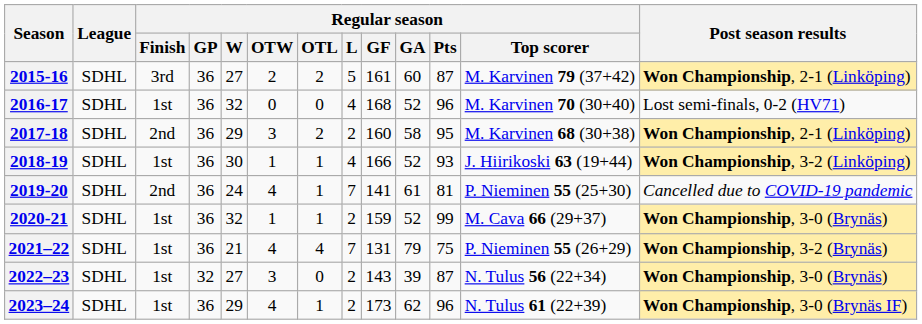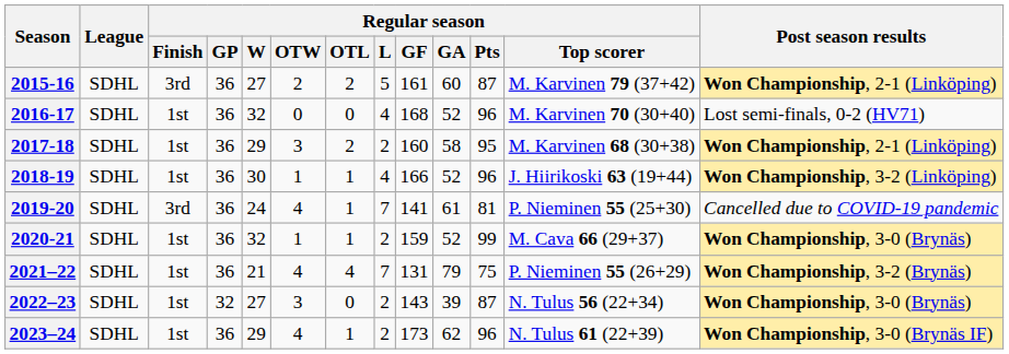 <table class="wikitable" style="text-align: center; font-size: 95%">
 <tr>
 <th rowspan="2">Season</th>
 <th rowspan="2">League</th>
 <th colspan="10">Regular season</th>
 <th rowspan="2">Post season results</th>
 </tr>
 <tr>
 <th>Finish</th>
 <th>GP</th>
 <th>W</th>
 <th>OTW</th>
 <th>OTL</th>
 <th>L</th>
 <th>GF</th>
 <th>GA</th>
 <th>Pts</th>
 <th>Top scorer</th>
 </tr>
 <tr>
 <th><a href='#'>2015-16</a></th>
 <td>SDHL</td>
 <td>3rd</td>
 <td>36</td>
 <td>27</td>
 <td>2</td>
 <td>2</td>
 <td>5</td>
 <td>161</td>
 <td>60</td>
 <td>87</td>
 <td align="left"> <a href='#'>M. Karvinen</a> <strong>79</strong> (37+42)</td>
 <td align=left style="background:#FFEEA9;"><strong>Won Championship</strong>, 2-1 (<a href='#'>Linköping</a>)</td>
 </tr>
 <tr>
 <th><a href='#'>2016-17</a></th>
 <td>SDHL</td>
 <td>1st</td>
 <td>36</td>
 <td>32</td>
 <td>0</td>
 <td>0</td>
 <td>4</td>
 <td>168</td>
 <td>52</td>
 <td>96</td>
 <td align="left"> <a href='#'>M. Karvinen</a> <strong>70</strong> (30+40)</td>
 <td align=left>Lost semi-finals, 0-2 (<a href='#'>HV71</a>)</td>
 </tr>
 <tr>
 <th><a href='#'>2017-18</a></th>
 <td>SDHL</td>
-<td>2nd</td>
+<td>1st</td>
 <td>36</td>
 <td>29</td>
 <td>3</td>
 <td>2</td>
 <td>2</td>
 <td>160</td>
 <td>58</td>
 <td>95</td>
 <td align="left"> <a href='#'>M. Karvinen</a> <strong>68</strong> (30+38)</td>
 <td align=left style="background:#FFEEA9;"><strong>Won Championship</strong>, 2-1 (<a href='#'>Linköping</a>)</td>
 </tr>
 <tr>
 <th><a href='#'>2018-19</a></th>
 <td>SDHL</td>
 <td>1st</td>
 <td>36</td>
 <td>30</td>
 <td>1</td>
 <td>1</td>
 <td>4</td>
 <td>166</td>
 <td>52</td>
-<td>93</td>
+<td>96</td>
 <td align="left"> <a href='#'>J. Hiirikoski</a> <strong>63</strong> (19+44)</td>
 <td align=left style="background:#FFEEA9;"><strong>Won Championship</strong>, 3-2 (<a href='#'>Linköping</a>)</td>
 </tr>
 <tr>
 <th><a href='#'>2019-20</a></th>
 <td>SDHL</td>
-<td>2nd</td>
+<td>3rd</td>
 <td>36</td>
 <td>24</td>
 <td>4</td>
 <td>1</td>
 <td>7</td>
 <td>141</td>
 <td>61</td>
 <td>81</td>
 <td align=left> <a href='#'>P. Nieminen</a> <strong>55</strong> (25+30)</td>
 <td align="left"><em>Cancelled due to <a href='#'>COVID-19 pandemic</a></em></td>
 </tr>
 <tr>
 <th><a href='#'>2020-21</a></th>
 <td>SDHL</td>
 <td>1st</td>
 <td>36</td>
 <td>32</td>
 <td>1</td>
 <td>1</td>
 <td>2</td>
 <td>159</td>
 <td>52</td>
 <td>99</td>
 <td align="left"> <a href='#'>M. Cava</a> <strong>66</strong> (29+37)</td>
 <td align="left" style="background:#FFEEA9;"><strong>Won Championship</strong>, 3-0 (<a href='#'>Brynäs</a>)</td>
 </tr>
 <tr>
 <th><a href='#'>2021–22</a></th>
 <td>SDHL</td>
 <td>1st</td>
 <td>36</td>
 <td>21</td>
 <td>4</td>
 <td>4</td>
 <td>7</td>
 <td>131</td>
 <td>79</td>
 <td>75</td>
 <td align="left"> <a href='#'>P. Nieminen</a> <strong>55</strong> (26+29)</td>
 <td align="left" style="background:#FFEEA9;"><strong>Won Championship</strong>, 3-2 (<a href='#'>Brynäs</a>)</td>
 </tr>
 <tr>
 <th><a href='#'>2022–23</a></th>
 <td>SDHL</td>
 <td>1st</td>
 <td>32</td>
 <td>27</td>
 <td>3</td>
 <td>0</td>
 <td>2</td>
 <td>143</td>
 <td>39</td>
 <td>87</td>
 <td align="left"> <a href='#'>N. Tulus</a> <strong>56</strong> (22+34)</td>
 <td align="left" style="background:#FFEEA9;"><strong>Won Championship</strong>, 3-0 (<a href='#'>Brynäs</a>)</td>
 </tr>
 <tr>
 <th><a href='#'>2023–24</a></th>
 <td>SDHL</td>
 <td>1st</td>
 <td>36</td>
 <td>29</td>
 <td>4</td>
 <td>1</td>
 <td>2</td>
 <td>173</td>
 <td>62</td>
 <td>96</td>
 <td align="left"> <a href='#'>N. Tulus</a> <strong>61</strong> (22+39)</td>
 <td align="left" style="background:#FFEEA9;"><strong>Won Championship</strong>, 3-0 (<a href='#'>Brynäs IF</a>)</td>
 </tr>
 </table>
